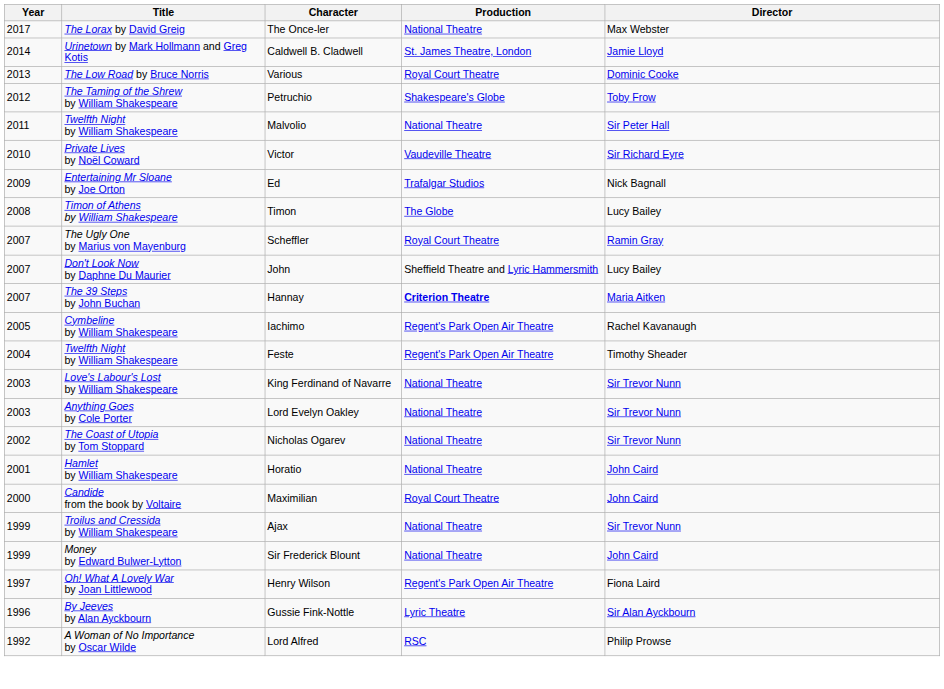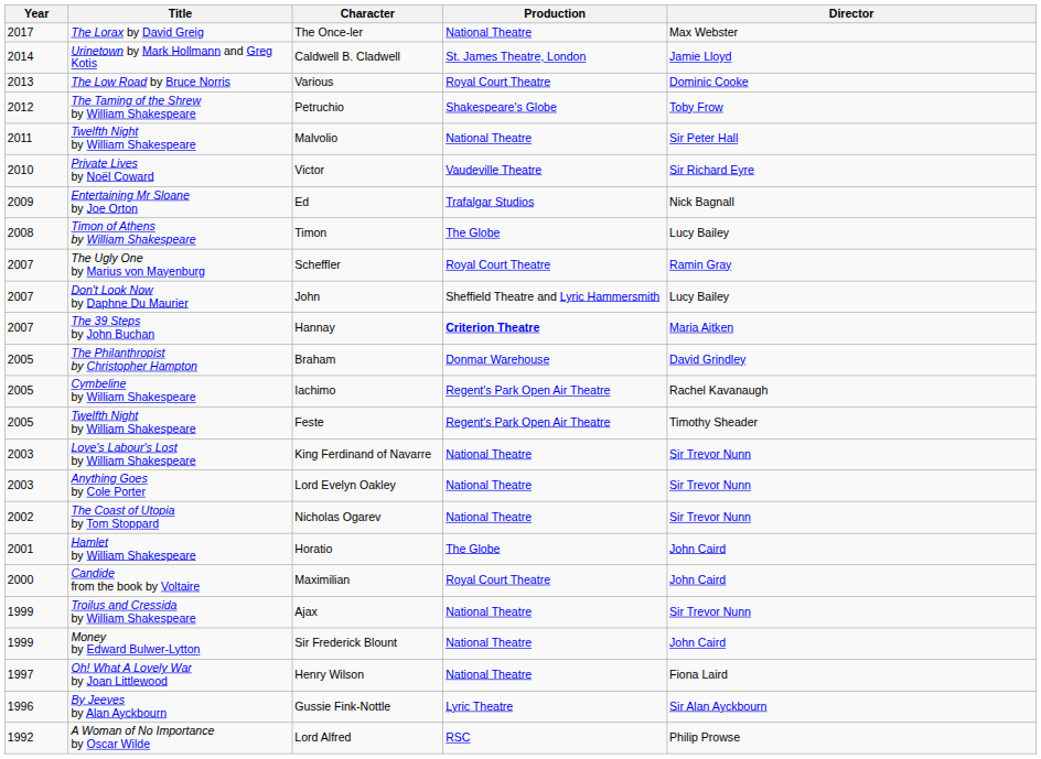 <table class="wikitable">
 <tr>
 <th scope="col" width="80">Year</th>
 <th scope="col" width="300">Title</th>
 <th scope="col" width="200">Character</th>
 <th scope="col" width="300">Production</th>
 <th scope="col" width="500">Director</th>
 </tr>
 <tr>
 <td>2017</td>
 <td><em><a href='#'>The Lorax</a> </em> by <a href='#'>David Greig</a></td>
 <td>The Once-ler</td>
 <td><a href='#'>National Theatre</a></td>
 <td>Max Webster</td>
 </tr>
 <tr>
 <td>2014</td>
 <td><em><a href='#'>Urinetown</a></em> by <a href='#'>Mark Hollmann</a> and <a href='#'>Greg Kotis</a></td>
 <td>Caldwell B. Cladwell</td>
 <td><a href='#'>St. James Theatre, London</a></td>
 <td><a href='#'>Jamie Lloyd</a></td>
 </tr>
 <tr>
 <td>2013</td>
 <td><em><a href='#'>The Low Road</a></em> by <a href='#'>Bruce Norris</a></td>
 <td>Various</td>
 <td><a href='#'>Royal Court Theatre</a></td>
 <td><a href='#'>Dominic Cooke</a></td>
 </tr>
 <tr>
 <td>2012</td>
 <td><em><a href='#'>The Taming of the Shrew</a></em> <br>by <a href='#'>William Shakespeare</a></td>
 <td>Petruchio</td>
 <td><a href='#'>Shakespeare's Globe</a></td>
 <td><a href='#'>Toby Frow</a></td>
 </tr>
 <tr>
 <td>2011</td>
 <td><em><a href='#'>Twelfth Night</a></em> <br>by <a href='#'>William Shakespeare</a></td>
 <td>Malvolio</td>
 <td><a href='#'>National Theatre</a></td>
 <td><a href='#'>Sir Peter Hall</a></td>
 </tr>
 <tr>
 <td>2010</td>
 <td><em><a href='#'>Private Lives</a></em> <br>by <a href='#'>Noël Coward</a></td>
 <td>Victor</td>
 <td><a href='#'>Vaudeville Theatre</a></td>
 <td><a href='#'>Sir Richard Eyre</a></td>
 </tr>
 <tr>
 <td>2009</td>
 <td><em><a href='#'>Entertaining Mr Sloane</a></em> <br>by <a href='#'>Joe Orton</a></td>
 <td>Ed</td>
 <td><a href='#'>Trafalgar Studios</a></td>
 <td>Nick Bagnall</td>
 </tr>
 <tr>
 <td>2008</td>
 <td><em><a href='#'>Timon of Athens</a> <br>by <a href='#'>William Shakespeare</a></em></td>
 <td>Timon</td>
 <td><a href='#'>The Globe</a></td>
 <td>Lucy Bailey</td>
 </tr>
 <tr>
 <td>2007</td>
 <td><em>The Ugly One</em> <br>by <a href='#'>Marius von Mayenburg</a></td>
 <td>Scheffler</td>
 <td><a href='#'>Royal Court Theatre</a></td>
 <td><a href='#'>Ramin Gray</a></td>
 </tr>
 <tr>
 <td>2007</td>
 <td><em><a href='#'>Don't Look Now</a></em> <br>by <a href='#'>Daphne Du Maurier</a></td>
 <td>John</td>
 <td>Sheffield Theatre and <a href='#'>Lyric Hammersmith</a></td>
 <td>Lucy Bailey</td>
 </tr>
 <tr>
 <td>2007</td>
 <td><em><a href='#'>The 39 Steps</a></em> <br>by <a href='#'>John Buchan</a></td>
 <td>Hannay</td>
 <td><strong><a href='#'>Criterion Theatre</a></strong></td>
 <td><a href='#'>Maria Aitken</a></td>
 </tr>
 <tr>
 <td>2005</td>
+<td><em><a href='#'>The Philanthropist</a> <br>by <a href='#'>Christopher Hampton</a></em></td>
+<td>Braham</td>
+<td><a href='#'>Donmar Warehouse</a></td>
+<td><a href='#'>David Grindley</a></td>
+</tr>
+<tr>
+<td>2005</td>
 <td><em><a href='#'>Cymbeline</a></em> <br>by <a href='#'>William Shakespeare</a></td>
 <td>Iachimo</td>
 <td><a href='#'>Regent's Park Open Air Theatre</a></td>
 <td>Rachel Kavanaugh</td>
 </tr>
 <tr>
-<td>2004</td>
+<td>2005</td>
 <td><em><a href='#'>Twelfth Night</a></em> <br>by <a href='#'>William Shakespeare</a></td>
 <td>Feste</td>
 <td><a href='#'>Regent's Park Open Air Theatre</a></td>
 <td>Timothy Sheader</td>
 </tr>
 <tr>
 <td>2003</td>
 <td><em><a href='#'>Love's Labour's Lost</a></em> <br>by <a href='#'>William Shakespeare</a></td>
 <td>King Ferdinand of Navarre</td>
 <td><a href='#'>National Theatre</a></td>
 <td><a href='#'>Sir Trevor Nunn</a></td>
 </tr>
 <tr>
 <td>2003</td>
 <td><em><a href='#'>Anything Goes</a></em> <br>by <a href='#'>Cole Porter</a></td>
 <td>Lord Evelyn Oakley</td>
 <td><a href='#'>National Theatre</a></td>
 <td><a href='#'>Sir Trevor Nunn</a></td>
 </tr>
 <tr>
 <td>2002</td>
 <td><em><a href='#'>The Coast of Utopia</a></em> <br>by <a href='#'>Tom Stoppard</a></td>
 <td>Nicholas Ogarev</td>
 <td><a href='#'>National Theatre</a></td>
 <td><a href='#'>Sir Trevor Nunn</a></td>
 </tr>
 <tr>
 <td>2001</td>
 <td><em><a href='#'>Hamlet</a></em> <br>by <a href='#'>William Shakespeare</a></td>
 <td>Horatio</td>
-<td><a href='#'>National Theatre</a></td>
+<td><a href='#'>The Globe</a></td>
 <td><a href='#'>John Caird</a></td>
 </tr>
 <tr>
 <td>2000</td>
 <td><em><a href='#'>Candide</a></em> <br>from the book by <a href='#'>Voltaire</a></td>
 <td>Maximilian</td>
 <td><a href='#'>Royal Court Theatre</a></td>
 <td><a href='#'>John Caird</a></td>
 </tr>
 <tr>
 <td>1999</td>
 <td><em><a href='#'>Troilus and Cressida</a></em> <br>by <a href='#'>William Shakespeare</a></td>
 <td>Ajax</td>
 <td><a href='#'>National Theatre</a></td>
 <td><a href='#'>Sir Trevor Nunn</a></td>
 </tr>
 <tr>
 <td>1999</td>
 <td><em>Money</em> <br>by <a href='#'>Edward Bulwer-Lytton</a></td>
 <td>Sir Frederick Blount</td>
 <td><a href='#'>National Theatre</a></td>
 <td><a href='#'>John Caird</a></td>
 </tr>
 <tr>
 <td>1997</td>
 <td><em><a href='#'>Oh! What A Lovely War</a></em> <br>by <a href='#'>Joan Littlewood</a></td>
 <td>Henry Wilson</td>
-<td><a href='#'>Regent's Park Open Air Theatre</a></td>
+<td><a href='#'>National Theatre</a></td>
 <td>Fiona Laird</td>
 </tr>
 <tr>
 <td>1996</td>
 <td><em><a href='#'>By Jeeves</a></em> <br>by <a href='#'>Alan Ayckbourn</a></td>
 <td>Gussie Fink-Nottle</td>
 <td><a href='#'>Lyric Theatre</a></td>
 <td><a href='#'>Sir Alan Ayckbourn</a></td>
 </tr>
 <tr>
 <td>1992</td>
 <td><em>A Woman of No Importance</em> <br>by <a href='#'>Oscar Wilde</a></td>
 <td>Lord Alfred</td>
 <td><a href='#'>RSC</a></td>
 <td>Philip Prowse</td>
 </tr>
 </table>
